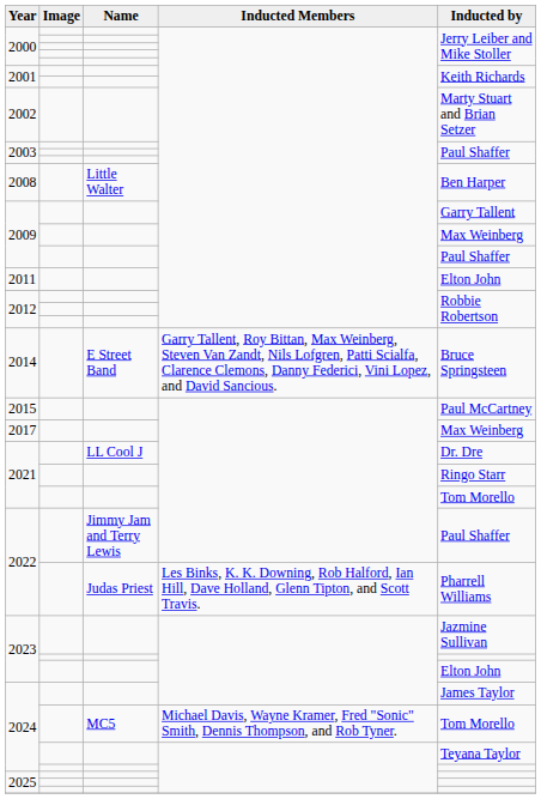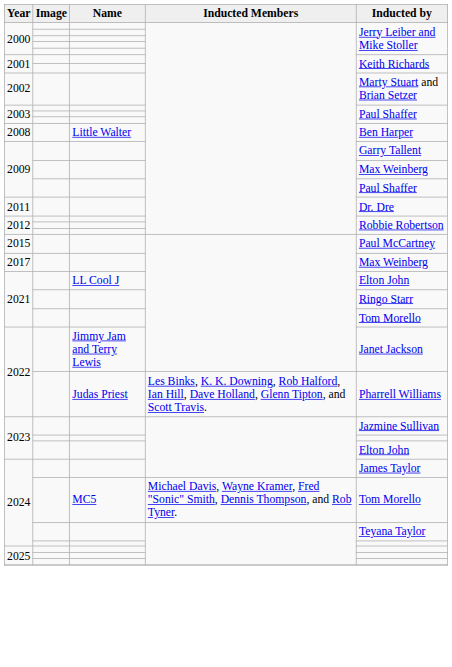 <table class="wikitable sortable">
 <tr>
 <th style="background:#efefef;">Year</th>
 <th style="background:#efefef;">Image</th>
 <th style="background:#efefef;">Name</th>
 <th style="background:#efefef;">Inducted Members</th>
 <th style="background:#efefef;">Inducted by</th>
 </tr>
 <tr>
 <td rowspan="5">2000</td>
 <td></td>
 <td></td>
 <td rowspan="19"></td>
 <td rowspan="5"><a href='#'>Jerry Leiber and Mike Stoller</a></td>
 </tr>
 <tr>
 <td></td>
 <td></td>
 </tr>
 <tr>
 <td></td>
 <td></td>
 </tr>
 <tr>
 <td></td>
 <td></td>
 </tr>
 <tr>
 <td></td>
 <td></td>
 </tr>
 <tr>
 <td rowspan="2">2001</td>
 <td></td>
 <td></td>
 <td rowspan="2"><a href='#'>Keith Richards</a></td>
 </tr>
 <tr>
 <td></td>
 <td></td>
 </tr>
 <tr>
 <td>2002</td>
 <td></td>
 <td></td>
 <td><a href='#'>Marty Stuart</a> and <a href='#'>Brian Setzer</a></td>
 </tr>
 <tr>
 <td rowspan="3">2003</td>
 <td></td>
 <td></td>
 <td rowspan="3"><a href='#'>Paul Shaffer</a></td>
 </tr>
 <tr>
 <td></td>
 <td></td>
 </tr>
 <tr>
 <td></td>
 <td></td>
 </tr>
 <tr>
 <td>2008</td>
 <td></td>
 <td><a href='#'>Little Walter</a></td>
 <td><a href='#'>Ben Harper</a></td>
 </tr>
 <tr>
 <td rowspan="3">2009</td>
 <td></td>
 <td></td>
 <td><a href='#'>Garry Tallent</a></td>
 </tr>
 <tr>
 <td></td>
 <td></td>
 <td><a href='#'>Max Weinberg</a></td>
 </tr>
 <tr>
 <td></td>
 <td></td>
 <td><a href='#'>Paul Shaffer</a></td>
 </tr>
 <tr>
 <td>2011</td>
 <td></td>
 <td></td>
-<td><a href='#'>Elton John</a></td>
+<td><a href='#'>Dr. Dre</a></td>
 </tr>
 <tr>
 <td rowspan="3">2012</td>
 <td></td>
 <td></td>
 <td rowspan="3"><a href='#'>Robbie Robertson</a></td>
 </tr>
 <tr>
 <td></td>
 <td></td>
 </tr>
 <tr>
 <td></td>
 <td></td>
-</tr>
-<tr>
-<td>2014</td>
-<td></td>
-<td><a href='#'>E Street Band</a></td>
-<td><a href='#'>Garry Tallent</a>, <a href='#'>Roy Bittan</a>, <a href='#'>Max Weinberg</a>, <a href='#'>Steven Van Zandt</a>, <a href='#'>Nils Lofgren</a>, <a href='#'>Patti Scialfa</a>, <a href='#'>Clarence Clemons</a>, <a href='#'>Danny Federici</a>, <a href='#'>Vini Lopez</a>, and <a href='#'>David Sancious</a>.</td>
-<td><a href='#'>Bruce Springsteen</a></td>
 </tr>
 <tr>
 <td>2015</td>
 <td></td>
 <td></td>
 <td rowspan="6"></td>
 <td><a href='#'>Paul McCartney</a></td>
 </tr>
 <tr>
 <td>2017</td>
 <td></td>
 <td></td>
 <td><a href='#'>Max Weinberg</a></td>
 </tr>
 <tr>
 <td rowspan="3">2021</td>
 <td></td>
 <td><a href='#'>LL Cool J</a></td>
-<td><a href='#'>Dr. Dre</a></td>
+<td><a href='#'>Elton John</a></td>
 </tr>
 <tr>
 <td></td>
 <td></td>
 <td><a href='#'>Ringo Starr</a></td>
 </tr>
 <tr>
 <td></td>
 <td></td>
 <td><a href='#'>Tom Morello</a></td>
 </tr>
 <tr>
 <td rowspan="2">2022</td>
 <td></td>
 <td><a href='#'>Jimmy Jam and Terry Lewis</a></td>
-<td><a href='#'>Paul Shaffer</a></td>
+<td><a href='#'>Janet Jackson</a></td>
 </tr>
 <tr>
 <td></td>
 <td><a href='#'>Judas Priest</a></td>
 <td><a href='#'>Les Binks</a>, <a href='#'>K. K. Downing</a>, <a href='#'>Rob Halford</a>, <a href='#'>Ian Hill</a>, <a href='#'>Dave Holland</a>, <a href='#'>Glenn Tipton</a>, and <a href='#'>Scott Travis</a>.</td>
 <td><a href='#'>Pharrell Williams</a></td>
 </tr>
 <tr>
 <td rowspan="3">2023</td>
 <td></td>
 <td></td>
 <td rowspan="4"></td>
 <td><a href='#'>Jazmine Sullivan</a></td>
 </tr>
 <tr>
 <td></td>
 <td></td>
 <td></td>
 </tr>
 <tr>
 <td></td>
 <td></td>
 <td><a href='#'>Elton John</a></td>
 </tr>
 <tr>
 <td rowspan="4">2024</td>
 <td></td>
 <td></td>
 <td><a href='#'>James Taylor</a></td>
 </tr>
 <tr>
 <td></td>
 <td><a href='#'>MC5</a></td>
 <td><a href='#'>Michael Davis</a>, <a href='#'>Wayne Kramer</a>, <a href='#'>Fred "Sonic" Smith</a>, <a href='#'>Dennis Thompson</a>, and <a href='#'>Rob Tyner</a>.</td>
 <td><a href='#'>Tom Morello</a></td>
 </tr>
 <tr>
 <td></td>
 <td></td>
 <td rowspan="5"></td>
 <td><a href='#'>Teyana Taylor</a></td>
 </tr>
 <tr>
 <td></td>
 <td></td>
 <td></td>
 </tr>
 <tr>
 <td rowspan="3">2025</td>
 <td></td>
 <td></td>
 <td></td>
 </tr>
 <tr>
 <td></td>
 <td></td>
 <td></td>
 </tr>
 <tr>
 <td></td>
 <td></td>
 <td></td>
 </tr>
 <tr>
 </tr>
 </table>
